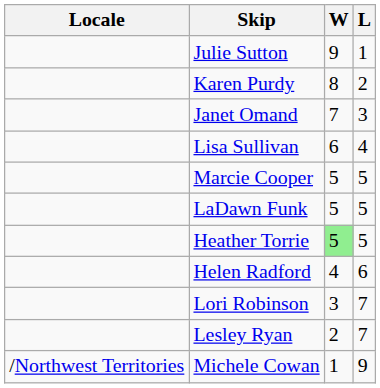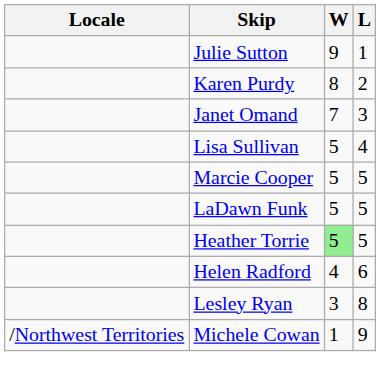 <table class="wikitable" border="1">
 <tr>
 <th>Locale</th>
 <th>Skip</th>
 <th>W</th>
 <th>L</th>
 </tr>
 <tr>
 <td></td>
 <td><a href='#'>Julie Sutton</a></td>
 <td>9</td>
 <td>1</td>
 </tr>
 <tr>
 <td></td>
 <td><a href='#'>Karen Purdy</a></td>
 <td>8</td>
 <td>2</td>
 </tr>
 <tr>
 <td></td>
 <td><a href='#'>Janet Omand</a></td>
 <td>7</td>
 <td>3</td>
 </tr>
 <tr>
 <td></td>
 <td><a href='#'>Lisa Sullivan</a></td>
-<td>6</td>
+<td>5</td>
 <td>4</td>
 </tr>
 <tr>
 <td></td>
 <td><a href='#'>Marcie Cooper</a></td>
 <td>5</td>
 <td>5</td>
 </tr>
 <tr>
 <td></td>
 <td><a href='#'>LaDawn Funk</a></td>
 <td>5</td>
 <td>5</td>
 </tr>
 <tr>
 <td></td>
 <td><a href='#'>Heather Torrie</a></td>
 <td style="background: lightgreen;">5</td>
 <td>5</td>
 </tr>
 <tr>
 <td></td>
 <td><a href='#'>Helen Radford</a></td>
 <td>4</td>
 <td>6</td>
 </tr>
 <tr>
 <td></td>
-<td><a href='#'>Lori Robinson</a></td>
+<td><a href='#'>Lesley Ryan</a></td>
 <td>3</td>
-<td>7</td>
-</tr>
-<tr>
-<td></td>
-<td><a href='#'>Lesley Ryan</a></td>
-<td>2</td>
-<td>7</td>
+<td>8</td>
 </tr>
 <tr>
 <td>/<a href='#'>Northwest Territories</a></td>
 <td><a href='#'>Michele Cowan</a></td>
 <td>1</td>
 <td>9</td>
 </tr>
 </table>
